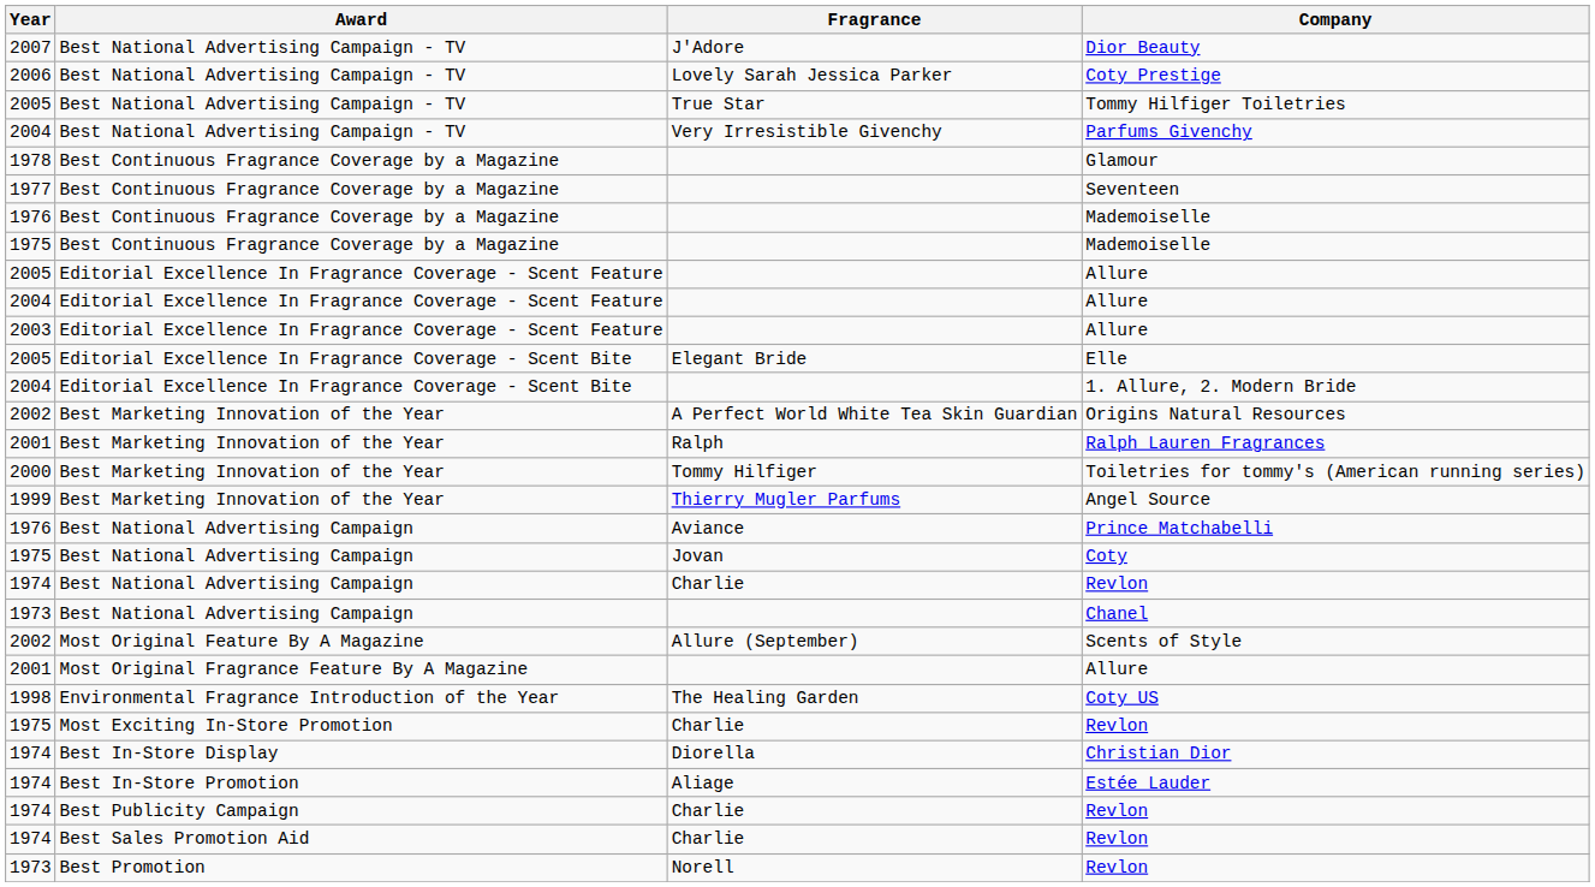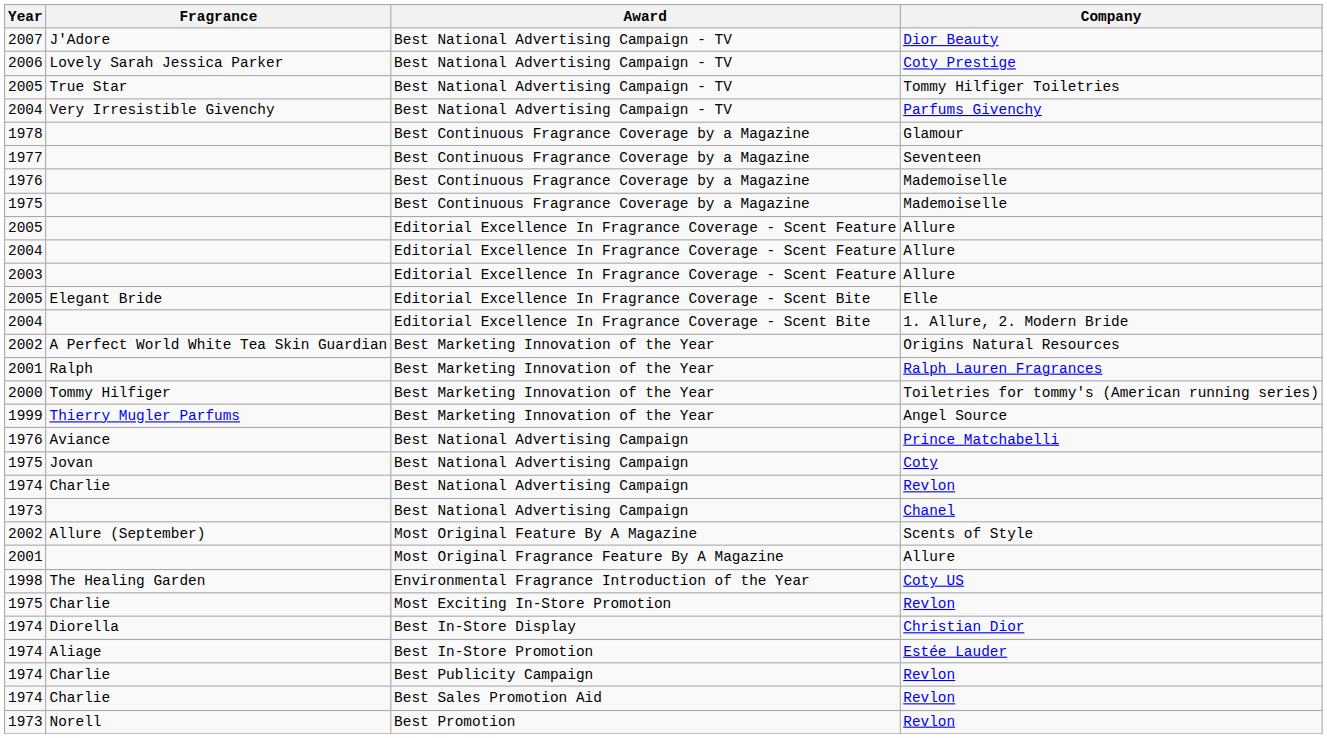 <table class="wikitable sortable">
 <tr>
 <th>Year</th>
+<th>Fragrance</th>
 <th>Award</th>
-<th>Fragrance</th>
 <th>Company</th>
 </tr>
 <tr>
 <td>2007</td>
+<td>J'Adore</td>
 <td>Best National Advertising Campaign - TV</td>
-<td>J'Adore</td>
 <td><a href='#'>Dior Beauty</a></td>
 </tr>
 <tr>
 <td>2006</td>
+<td>Lovely Sarah Jessica Parker</td>
 <td>Best National Advertising Campaign - TV</td>
-<td>Lovely Sarah Jessica Parker</td>
 <td><a href='#'>Coty Prestige</a></td>
 </tr>
 <tr>
 <td>2005</td>
+<td>True Star</td>
 <td>Best National Advertising Campaign - TV</td>
-<td>True Star</td>
 <td>Tommy Hilfiger Toiletries</td>
 </tr>
 <tr>
 <td>2004</td>
+<td>Very Irresistible Givenchy</td>
 <td>Best National Advertising Campaign - TV</td>
-<td>Very Irresistible Givenchy</td>
 <td><a href='#'>Parfums Givenchy</a></td>
 </tr>
 <tr>
 <td>1978</td>
+<td></td>
 <td>Best Continuous Fragrance Coverage by a Magazine</td>
-<td></td>
 <td>Glamour</td>
 </tr>
 <tr>
 <td>1977</td>
+<td></td>
 <td>Best Continuous Fragrance Coverage by a Magazine</td>
-<td></td>
 <td>Seventeen</td>
 </tr>
 <tr>
 <td>1976</td>
+<td></td>
 <td>Best Continuous Fragrance Coverage by a Magazine</td>
-<td></td>
 <td>Mademoiselle</td>
 </tr>
 <tr>
 <td>1975</td>
+<td></td>
 <td>Best Continuous Fragrance Coverage by a Magazine</td>
-<td></td>
 <td>Mademoiselle</td>
 </tr>
 <tr>
 <td>2005</td>
+<td></td>
 <td>Editorial Excellence In Fragrance Coverage - Scent Feature</td>
-<td></td>
 <td>Allure</td>
 </tr>
 <tr>
 <td>2004</td>
+<td></td>
 <td>Editorial Excellence In Fragrance Coverage - Scent Feature</td>
-<td></td>
 <td>Allure</td>
 </tr>
 <tr>
 <td>2003</td>
+<td></td>
 <td>Editorial Excellence In Fragrance Coverage - Scent Feature</td>
-<td></td>
 <td>Allure</td>
 </tr>
 <tr>
 <td>2005</td>
+<td>Elegant Bride</td>
 <td>Editorial Excellence In Fragrance Coverage - Scent Bite</td>
-<td>Elegant Bride</td>
 <td>Elle</td>
 </tr>
 <tr>
 <td>2004</td>
+<td></td>
 <td>Editorial Excellence In Fragrance Coverage - Scent Bite</td>
-<td></td>
 <td>1. Allure, 2. Modern Bride</td>
 </tr>
 <tr>
 <td>2002</td>
+<td>A Perfect World White Tea Skin Guardian</td>
 <td>Best Marketing Innovation of the Year</td>
-<td>A Perfect World White Tea Skin Guardian</td>
 <td>Origins Natural Resources</td>
 </tr>
 <tr>
 <td>2001</td>
+<td>Ralph</td>
 <td>Best Marketing Innovation of the Year</td>
-<td>Ralph</td>
 <td><a href='#'>Ralph Lauren Fragrances</a></td>
 </tr>
 <tr>
 <td>2000</td>
+<td>Tommy Hilfiger</td>
 <td>Best Marketing Innovation of the Year</td>
-<td>Tommy Hilfiger</td>
 <td>Toiletries for tommy's (American running series)</td>
 </tr>
 <tr>
 <td>1999</td>
+<td><a href='#'>Thierry Mugler Parfums</a></td>
 <td>Best Marketing Innovation of the Year</td>
-<td><a href='#'>Thierry Mugler Parfums</a></td>
 <td>Angel Source</td>
 </tr>
 <tr>
 <td>1976</td>
+<td>Aviance</td>
 <td>Best National Advertising Campaign</td>
-<td>Aviance</td>
 <td><a href='#'>Prince Matchabelli</a></td>
 </tr>
 <tr>
 <td>1975</td>
+<td>Jovan</td>
 <td>Best National Advertising Campaign</td>
-<td>Jovan</td>
 <td><a href='#'>Coty</a></td>
 </tr>
 <tr>
 <td>1974</td>
+<td>Charlie</td>
 <td>Best National Advertising Campaign</td>
-<td>Charlie</td>
 <td><a href='#'>Revlon</a></td>
 </tr>
 <tr>
 <td>1973</td>
+<td></td>
 <td>Best National Advertising Campaign</td>
-<td></td>
 <td><a href='#'>Chanel</a></td>
 </tr>
 <tr>
 <td>2002</td>
+<td>Allure (September)</td>
 <td>Most Original Feature By A Magazine</td>
-<td>Allure (September)</td>
 <td>Scents of Style</td>
 </tr>
 <tr>
 <td>2001</td>
+<td></td>
 <td>Most Original Fragrance Feature By A Magazine</td>
-<td></td>
 <td>Allure</td>
 </tr>
 <tr>
 <td>1998</td>
+<td>The Healing Garden</td>
 <td>Environmental Fragrance Introduction of the Year</td>
-<td>The Healing Garden</td>
 <td><a href='#'>Coty US</a></td>
 </tr>
 <tr>
 <td>1975</td>
+<td>Charlie</td>
 <td>Most Exciting In-Store Promotion</td>
-<td>Charlie</td>
 <td><a href='#'>Revlon</a></td>
 </tr>
 <tr>
 <td>1974</td>
+<td>Diorella</td>
 <td>Best In-Store Display</td>
-<td>Diorella</td>
 <td><a href='#'>Christian Dior</a></td>
 </tr>
 <tr>
 <td>1974</td>
+<td>Aliage</td>
 <td>Best In-Store Promotion</td>
-<td>Aliage</td>
 <td><a href='#'>Estée Lauder</a></td>
 </tr>
 <tr>
 <td>1974</td>
+<td>Charlie</td>
 <td>Best Publicity Campaign</td>
-<td>Charlie</td>
 <td><a href='#'>Revlon</a></td>
 </tr>
 <tr>
 <td>1974</td>
+<td>Charlie</td>
 <td>Best Sales Promotion Aid</td>
-<td>Charlie</td>
 <td><a href='#'>Revlon</a></td>
 </tr>
 <tr>
 <td>1973</td>
+<td>Norell</td>
 <td>Best Promotion</td>
-<td>Norell</td>
 <td><a href='#'>Revlon</a></td>
 </tr>
 </table>
